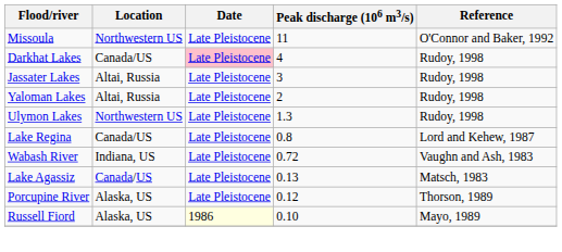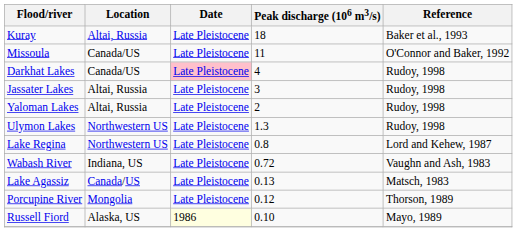 <table class="wikitable sortable">
 <tr>
 <th>Flood/river</th>
 <th>Location</th>
 <th>Date</th>
 <th>Peak discharge (10<sup>6</sup> m<sup>3</sup>/s)</th>
 <th>Reference</th>
 </tr>
 <tr>
+<td><a href='#'>Kuray</a></td>
+<td><a href='#'>Altai, Russia</a></td>
+<td><a href='#'>Late Pleistocene</a></td>
+<td>18</td>
+<td>Baker et al., 1993</td>
+</tr>
+<tr>
 <td><a href='#'>Missoula</a></td>
-<td><a href='#'>Northwestern US</a></td>
+<td>Canada/US</td>
 <td><a href='#'>Late Pleistocene</a></td>
 <td>11</td>
 <td>O'Connor and Baker, 1992</td>
 </tr>
 <tr>
 <td><a href='#'>Darkhat Lakes</a></td>
 <td>Canada/US</td>
 <td style="background: pink;"><a href='#'>Late Pleistocene</a></td>
 <td>4</td>
 <td>Rudoy, 1998</td>
 </tr>
 <tr>
 <td><a href='#'>Jassater Lakes</a></td>
 <td>Altai, Russia</td>
 <td><a href='#'>Late Pleistocene</a></td>
 <td>3</td>
 <td>Rudoy, 1998</td>
 </tr>
 <tr>
 <td><a href='#'>Yaloman Lakes</a></td>
 <td>Altai, Russia</td>
 <td><a href='#'>Late Pleistocene</a></td>
 <td>2</td>
 <td>Rudoy, 1998</td>
 </tr>
 <tr>
 <td><a href='#'>Ulymon Lakes</a></td>
 <td><a href='#'>Northwestern US</a></td>
 <td><a href='#'>Late Pleistocene</a></td>
 <td>1.3</td>
 <td>Rudoy, 1998</td>
 </tr>
 <tr>
 <td><a href='#'>Lake Regina</a></td>
-<td>Canada/US</td>
+<td><a href='#'>Northwestern US</a></td>
 <td><a href='#'>Late Pleistocene</a></td>
 <td>0.8</td>
 <td>Lord and Kehew, 1987</td>
 </tr>
 <tr>
 <td><a href='#'>Wabash River</a></td>
 <td>Indiana, US</td>
 <td><a href='#'>Late Pleistocene</a></td>
 <td>0.72</td>
 <td>Vaughn and Ash, 1983</td>
 </tr>
 <tr>
 <td><a href='#'>Lake Agassiz</a></td>
 <td><a href='#'>Canada</a>/<a href='#'>US</a></td>
 <td><a href='#'>Late Pleistocene</a></td>
 <td>0.13</td>
 <td>Matsch, 1983</td>
 </tr>
 <tr>
 <td><a href='#'>Porcupine River</a></td>
-<td>Alaska, US</td>
+<td><a href='#'>Mongolia</a></td>
 <td><a href='#'>Late Pleistocene</a></td>
 <td>0.12</td>
 <td>Thorson, 1989</td>
 </tr>
 <tr>
 <td><a href='#'>Russell Fiord</a></td>
 <td>Alaska, US</td>
 <td style="background: lightyellow;">1986</td>
 <td>0.10</td>
 <td>Mayo, 1989</td>
 </tr>
 <tr>
 </tr>
 </table>
